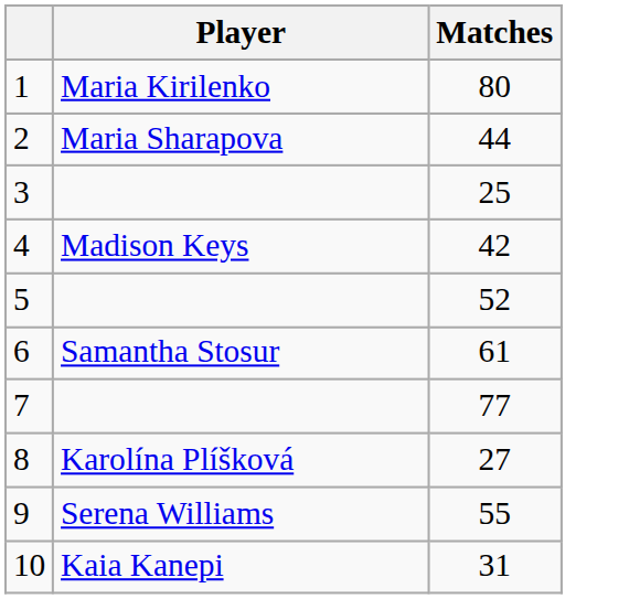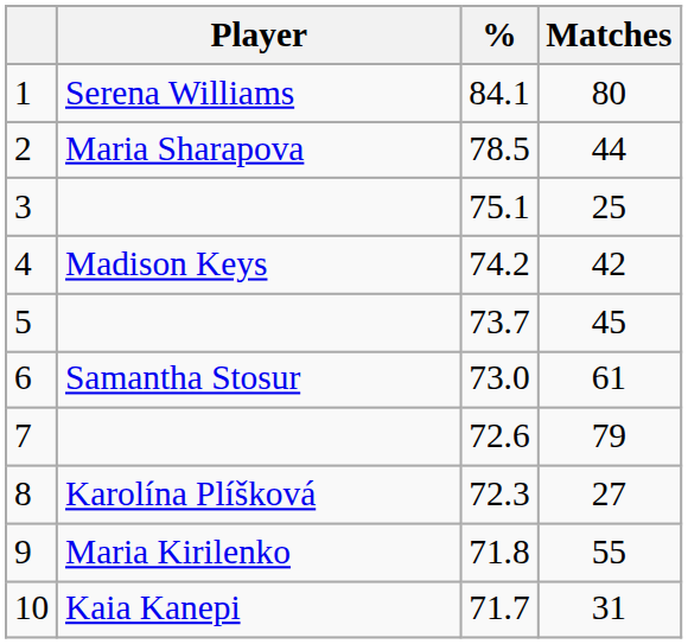 <table class="wikitable sortable" style=font-size:90%>
 <tr>
 <th></th>
 <th width=160>Player</th>
+<th width=20>%</th>
 <th>Matches</th>
 </tr>
 <tr>
 <td>1</td>
-<td> <a href='#'>Maria Kirilenko</a></td>
+<td> <a href='#'>Serena Williams</a></td>
+<td>84.1</td>
 <td align=center>80</td>
 </tr>
 <tr>
 <td>2</td>
 <td> <a href='#'>Maria Sharapova</a></td>
+<td>78.5</td>
 <td align=center>44</td>
 </tr>
 <tr>
 <td>3</td>
 <td></td>
+<td>75.1</td>
 <td align=center>25</td>
 </tr>
 <tr>
 <td>4</td>
 <td> <a href='#'>Madison Keys</a></td>
+<td>74.2</td>
 <td align=center>42</td>
 </tr>
 <tr>
 <td>5</td>
 <td></td>
-<td align=center>52</td>
+<td>73.7</td>
+<td align=center>45</td>
 </tr>
 <tr>
 <td>6</td>
 <td> <a href='#'>Samantha Stosur</a></td>
+<td>73.0</td>
 <td align=center>61</td>
 </tr>
 <tr>
 <td>7</td>
 <td></td>
-<td align=center>77</td>
+<td>72.6</td>
+<td align=center>79</td>
 </tr>
 <tr>
 <td>8</td>
 <td> <a href='#'>Karolína Plíšková</a></td>
+<td>72.3</td>
 <td align=center>27</td>
 </tr>
 <tr>
 <td>9</td>
-<td> <a href='#'>Serena Williams</a></td>
+<td> <a href='#'>Maria Kirilenko</a></td>
+<td>71.8</td>
 <td align=center>55</td>
 </tr>
 <tr>
 <td>10</td>
 <td> <a href='#'>Kaia Kanepi</a></td>
+<td>71.7</td>
 <td align=center>31</td>
 </tr>
 </table>
